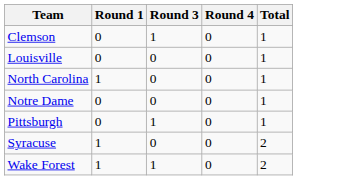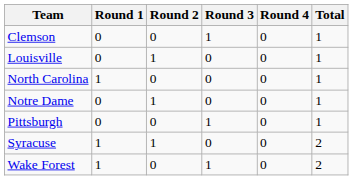 <table class="wikitable sortable">
 <tr>
 <th>Team</th>
 <th>Round 1</th>
+<th>Round 2</th>
 <th>Round 3</th>
 <th>Round 4</th>
 <th>Total</th>
 </tr>
 <tr>
 <td><a href='#'>Clemson</a></td>
+<td>0</td>
 <td>0</td>
 <td>1</td>
 <td>0</td>
 <td>1</td>
 </tr>
 <tr>
 <td><a href='#'>Louisville</a></td>
 <td>0</td>
+<td>1</td>
 <td>0</td>
 <td>0</td>
 <td>1</td>
 </tr>
 <tr>
 <td><a href='#'>North Carolina</a></td>
 <td>1</td>
 <td>0</td>
 <td>0</td>
+<td>0</td>
 <td>1</td>
 </tr>
 <tr>
 <td><a href='#'>Notre Dame</a></td>
 <td>0</td>
+<td>1</td>
 <td>0</td>
 <td>0</td>
 <td>1</td>
 </tr>
 <tr>
 <td><a href='#'>Pittsburgh</a></td>
+<td>0</td>
 <td>0</td>
 <td>1</td>
 <td>0</td>
 <td>1</td>
 </tr>
 <tr>
 <td><a href='#'>Syracuse</a></td>
 <td>1</td>
+<td>1</td>
 <td>0</td>
 <td>0</td>
 <td>2</td>
 </tr>
 <tr>
 <td><a href='#'>Wake Forest</a></td>
 <td>1</td>
+<td>0</td>
 <td>1</td>
 <td>0</td>
 <td>2</td>
 </tr>
 </table>
